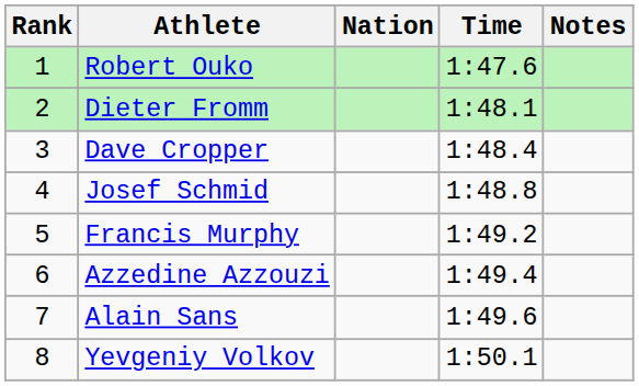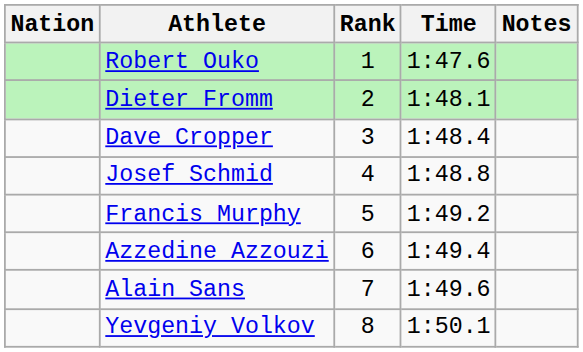 <table class="wikitable sortable" style="text-align:center">
 <tr>
+<th>Nation</th>
+<th>Athlete</th>
 <th>Rank</th>
-<th>Athlete</th>
-<th>Nation</th>
 <th>Time</th>
 <th>Notes</th>
 </tr>
 <tr style="background:#bbf3bb;">
+<td align=left></td>
+<td align=left><a href='#'>Robert Ouko</a></td>
 <td>1</td>
-<td align=left><a href='#'>Robert Ouko</a></td>
-<td align=left></td>
 <td>1:47.6</td>
 <td></td>
 </tr>
 <tr style="background:#bbf3bb;">
+<td align=left></td>
+<td align=left><a href='#'>Dieter Fromm</a></td>
 <td>2</td>
-<td align=left><a href='#'>Dieter Fromm</a></td>
-<td align=left></td>
 <td>1:48.1</td>
 <td></td>
 </tr>
 <tr>
+<td align=left></td>
+<td align=left><a href='#'>Dave Cropper</a></td>
 <td>3</td>
-<td align=left><a href='#'>Dave Cropper</a></td>
-<td align=left></td>
 <td>1:48.4</td>
 <td></td>
 </tr>
 <tr>
+<td align=left></td>
+<td align=left><a href='#'>Josef Schmid</a></td>
 <td>4</td>
-<td align=left><a href='#'>Josef Schmid</a></td>
-<td align=left></td>
 <td>1:48.8</td>
 <td></td>
 </tr>
 <tr>
+<td align=left></td>
+<td align=left><a href='#'>Francis Murphy</a></td>
 <td>5</td>
-<td align=left><a href='#'>Francis Murphy</a></td>
-<td align=left></td>
 <td>1:49.2</td>
 <td></td>
 </tr>
 <tr>
+<td align=left></td>
+<td align=left><a href='#'>Azzedine Azzouzi</a></td>
 <td>6</td>
-<td align=left><a href='#'>Azzedine Azzouzi</a></td>
-<td align=left></td>
 <td>1:49.4</td>
 <td></td>
 </tr>
 <tr>
+<td align=left></td>
+<td align=left><a href='#'>Alain Sans</a></td>
 <td>7</td>
-<td align=left><a href='#'>Alain Sans</a></td>
-<td align=left></td>
 <td>1:49.6</td>
 <td></td>
 </tr>
 <tr>
+<td align=left></td>
+<td align=left><a href='#'>Yevgeniy Volkov</a></td>
 <td>8</td>
-<td align=left><a href='#'>Yevgeniy Volkov</a></td>
-<td align=left></td>
 <td>1:50.1</td>
 <td></td>
 </tr>
 </table>
